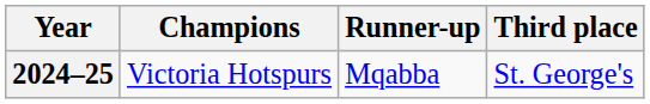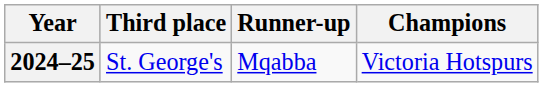 <table class="wikitable sortable">
 <tr>
 <th>Year</th>
+<th>Third place</th>
+<th>Runner-up</th>
 <th>Champions</th>
-<th>Runner-up</th>
-<th>Third place</th>
 </tr>
 <tr>
 <th>2024–25</th>
+<td><a href='#'>St. George's</a></td>
+<td><a href='#'>Mqabba</a></td>
 <td><a href='#'>Victoria Hotspurs</a></td>
-<td><a href='#'>Mqabba</a></td>
-<td><a href='#'>St. George's</a></td>
 </tr>
 </table>
